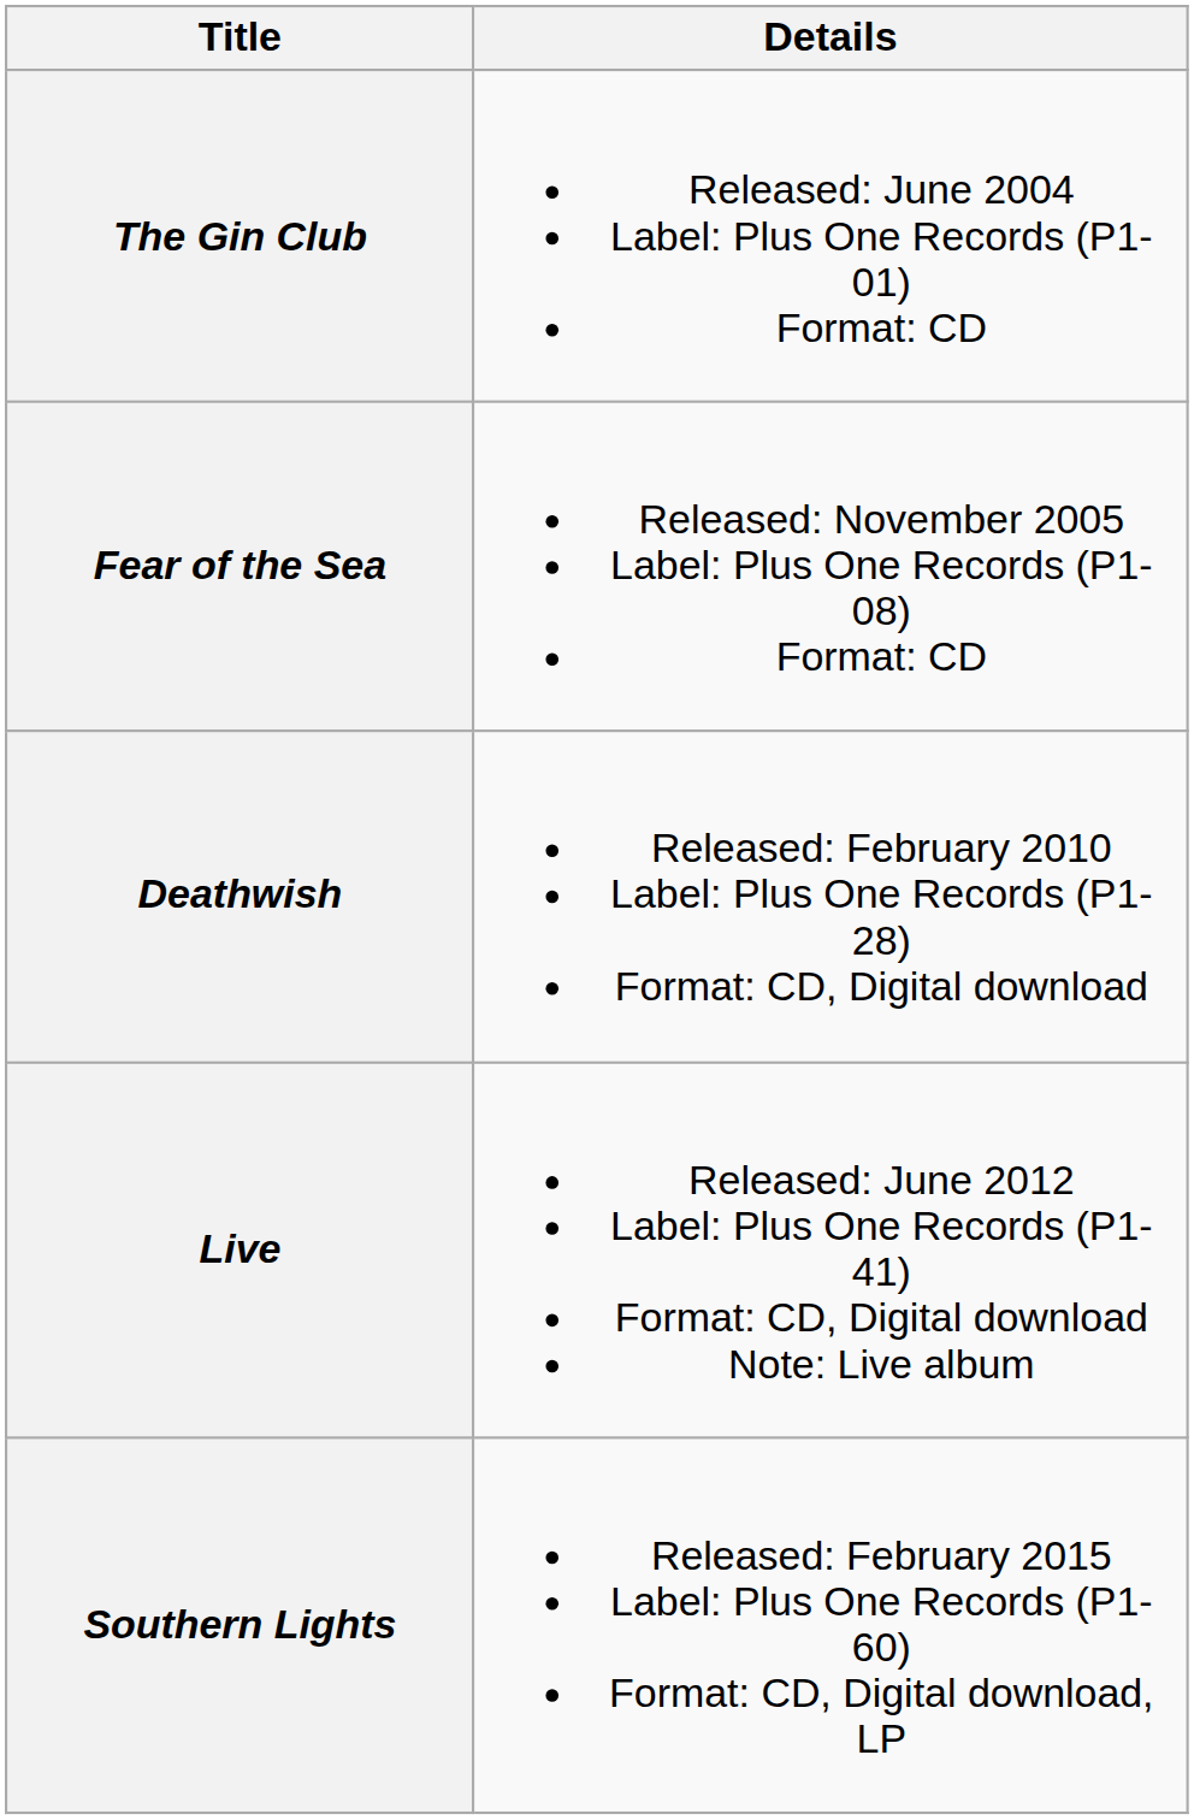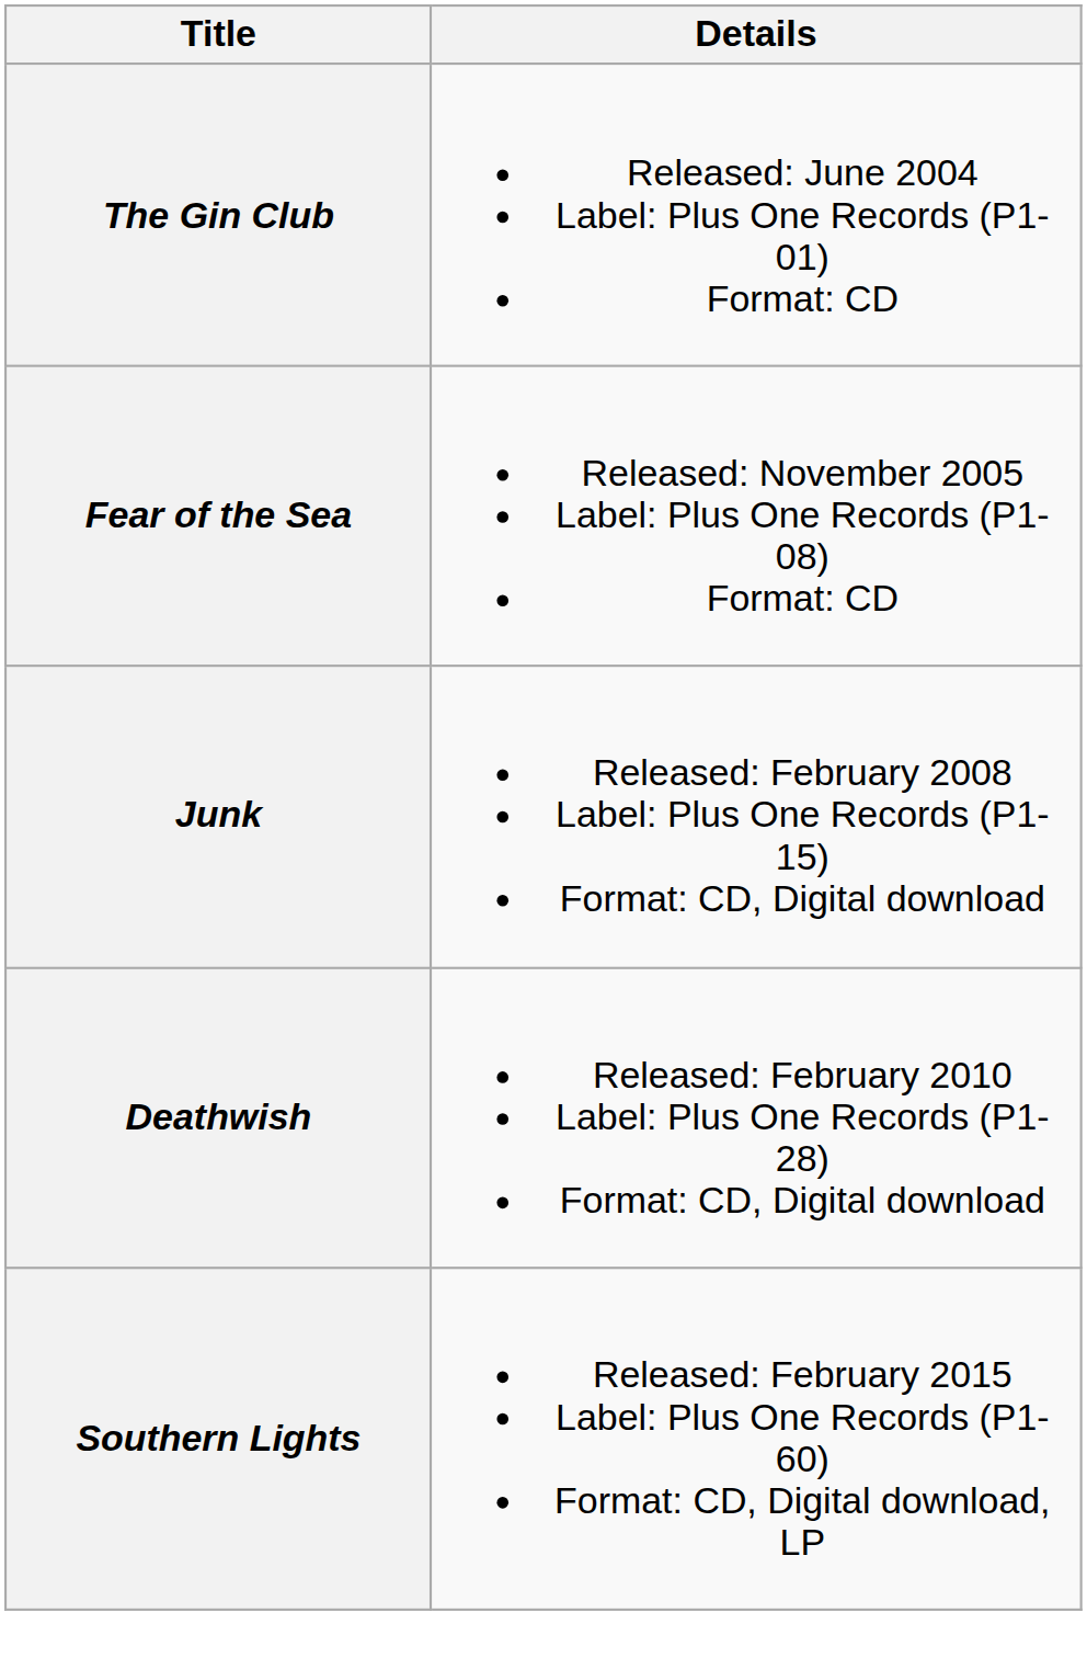 <table class="wikitable plainrowheaders" style="text-align:center;" border="1">
 <tr>
 <th scope="col" style="width:11em;">Title</th>
 <th scope="col" style="width:17em;">Details</th>
 </tr>
 <tr>
 <th scope="row"><em>The Gin Club</em></th>
 <td><br><ul><li>Released: June 2004</li><li>Label: Plus One Records (P1-01)</li><li>Format: CD</li></ul></td>
 </tr>
 <tr>
 <th scope="row"><em>Fear of the Sea</em></th>
 <td><br><ul><li>Released: November 2005</li><li>Label: Plus One Records (P1-08)</li><li>Format: CD</li></ul></td>
 </tr>
 <tr>
+<th scope="row"><em>Junk</em></th>
+<td><br><ul><li>Released: February 2008</li><li>Label: Plus One Records (P1-15)</li><li>Format: CD, Digital download</li></ul></td>
+</tr>
+<tr>
 <th scope="row"><em>Deathwish</em></th>
 <td><br><ul><li>Released: February 2010</li><li>Label: Plus One Records (P1-28)</li><li>Format: CD, Digital download</li></ul></td>
-</tr>
-<tr>
-<th scope="row"><em>Live</em></th>
-<td><br><ul><li>Released: June 2012</li><li>Label: Plus One Records (P1-41)</li><li>Format: CD, Digital download</li><li>Note: Live album</li></ul></td>
 </tr>
 <tr>
 <th scope="row"><em>Southern Lights</em></th>
 <td><br><ul><li>Released: February 2015</li><li>Label: Plus One Records (P1-60)</li><li>Format: CD, Digital download, LP</li></ul></td>
 </tr>
 </table>
